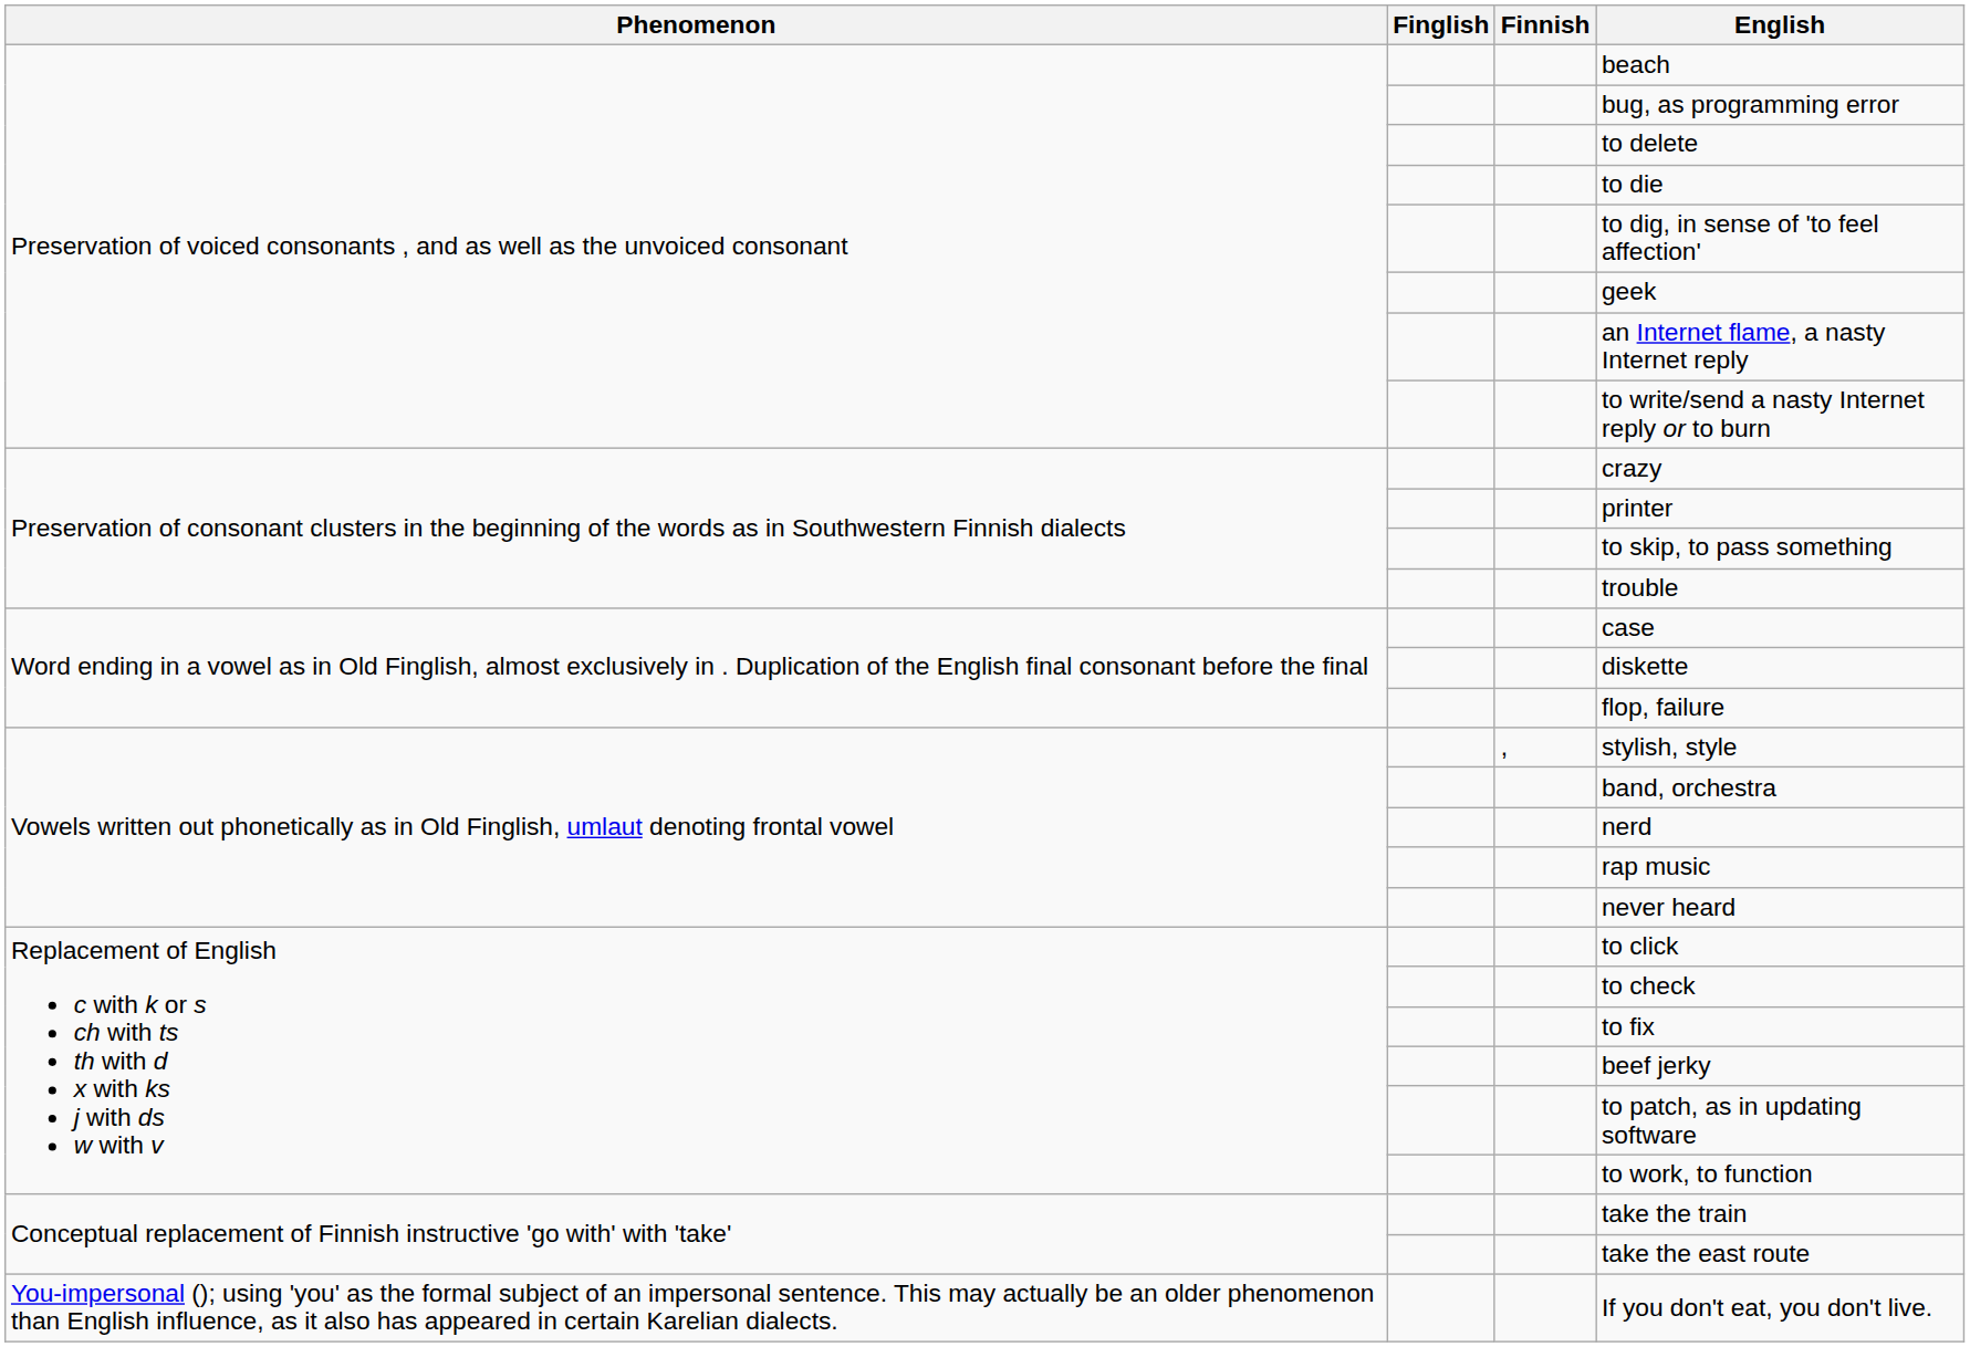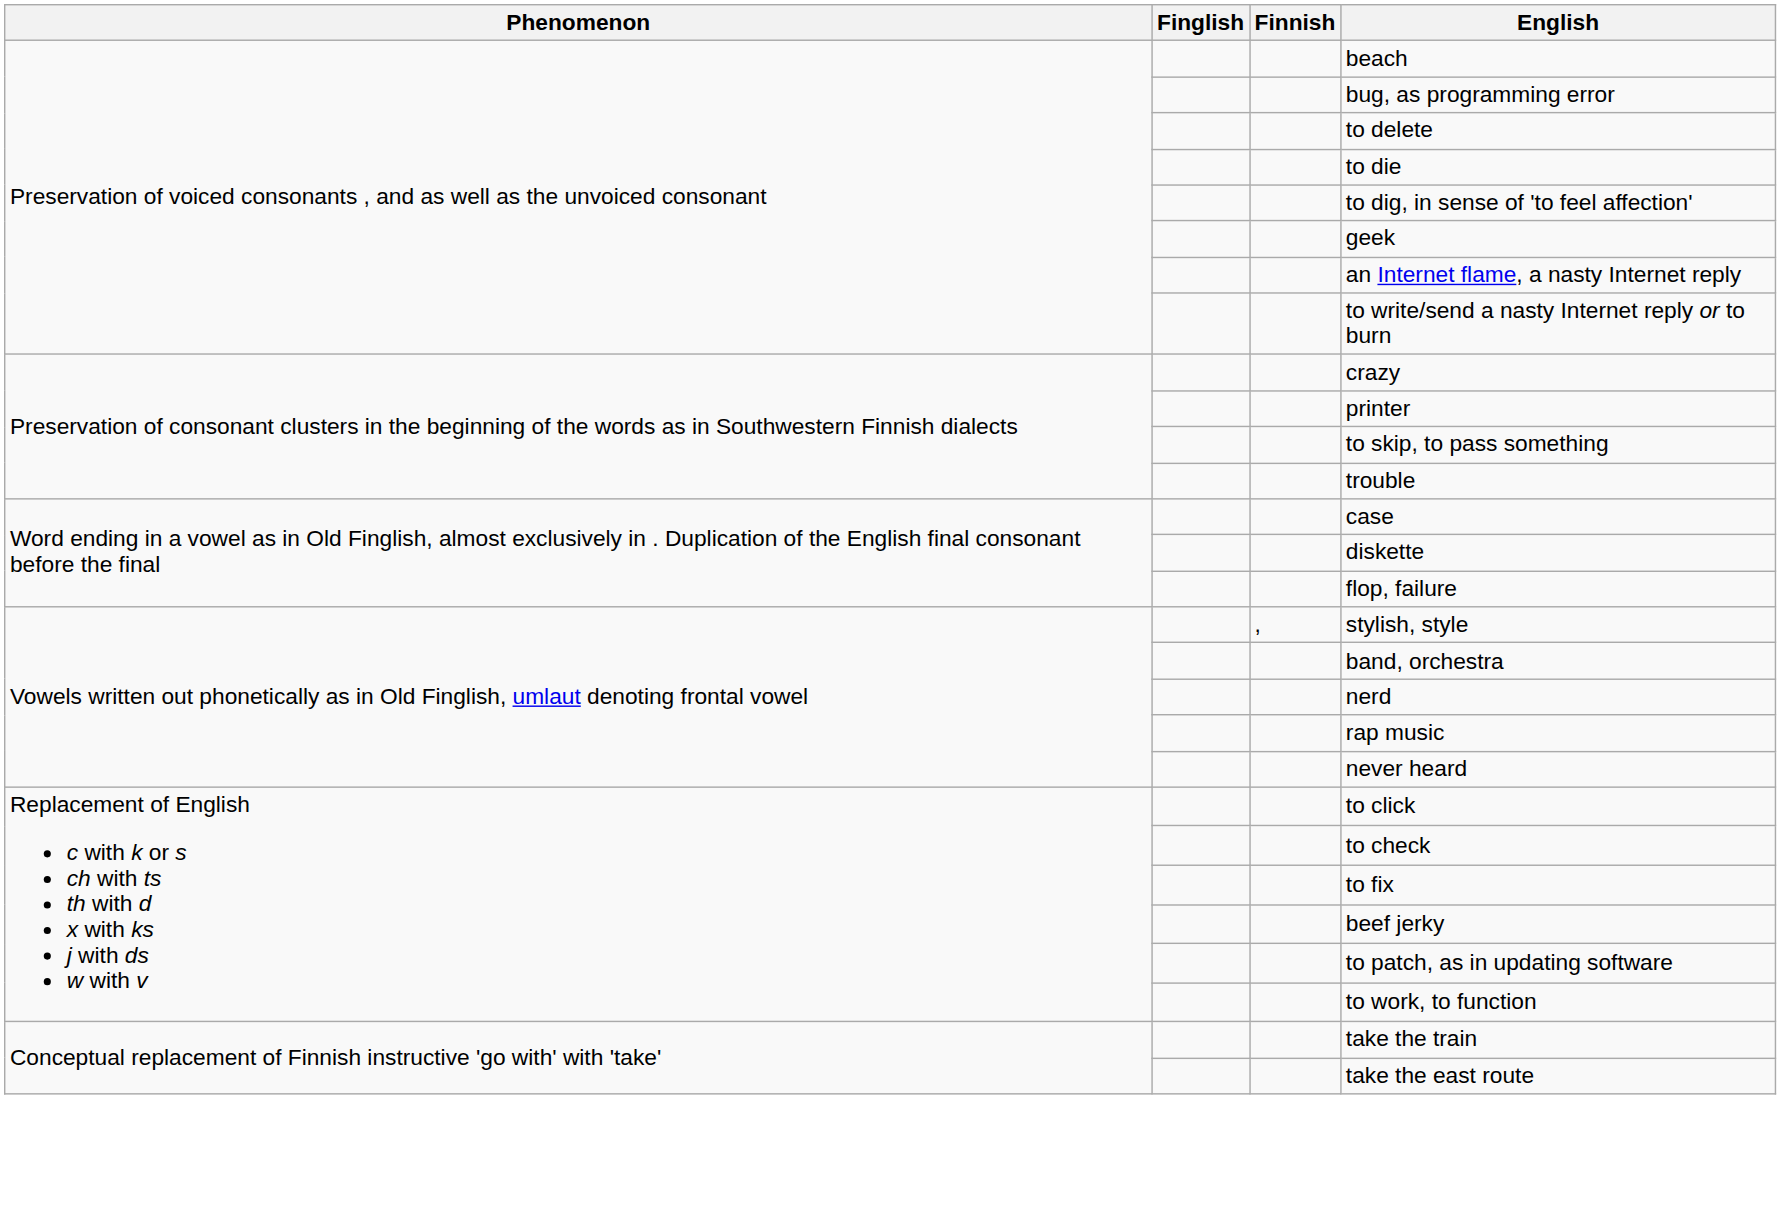 <table class="wikitable">
 <tr>
 <th>Phenomenon</th>
 <th>Finglish</th>
 <th>Finnish</th>
 <th>English</th>
 </tr>
 <tr>
 <td rowspan=8>Preservation of voiced consonants ,  and  as well as the unvoiced consonant </td>
 <td></td>
 <td></td>
 <td>beach</td>
 </tr>
 <tr>
 <td></td>
 <td></td>
 <td>bug, as programming error</td>
 </tr>
 <tr>
 <td></td>
 <td></td>
 <td>to delete</td>
 </tr>
 <tr>
 <td></td>
 <td></td>
 <td>to die</td>
 </tr>
 <tr>
 <td></td>
 <td></td>
 <td>to dig, in sense of 'to feel affection'</td>
 </tr>
 <tr>
 <td></td>
 <td></td>
 <td>geek</td>
 </tr>
 <tr>
 <td></td>
 <td></td>
 <td>an <a href='#'>Internet flame</a>, a nasty Internet reply</td>
 </tr>
 <tr>
 <td></td>
 <td></td>
 <td>to write/send a nasty Internet reply <em>or</em> to burn</td>
 </tr>
 <tr>
 <td rowspan=4>Preservation of consonant clusters in the beginning of the words as in Southwestern Finnish dialects</td>
 <td></td>
 <td></td>
 <td>crazy</td>
 </tr>
 <tr>
 <td></td>
 <td></td>
 <td>printer</td>
 </tr>
 <tr>
 <td></td>
 <td></td>
 <td>to skip, to pass something</td>
 </tr>
 <tr>
 <td></td>
 <td></td>
 <td>trouble</td>
 </tr>
 <tr>
 <td rowspan=3>Word ending in a vowel as in Old Finglish, almost exclusively in . Duplication of the English final consonant before the final </td>
 <td></td>
 <td></td>
 <td>case</td>
 </tr>
 <tr>
 <td></td>
 <td></td>
 <td>diskette</td>
 </tr>
 <tr>
 <td></td>
 <td></td>
 <td>flop, failure</td>
 </tr>
 <tr>
 <td rowspan=5>Vowels written out phonetically as in Old Finglish, <a href='#'>umlaut</a> denoting frontal vowel</td>
 <td></td>
 <td>, </td>
 <td>stylish, style</td>
 </tr>
 <tr>
 <td></td>
 <td></td>
 <td>band, orchestra</td>
 </tr>
 <tr>
 <td></td>
 <td></td>
 <td>nerd</td>
 </tr>
 <tr>
 <td></td>
 <td></td>
 <td>rap music</td>
 </tr>
 <tr>
 <td></td>
 <td></td>
 <td>never heard</td>
 </tr>
 <tr>
 <td rowspan=6>Replacement of English<br><ul><li><em>c</em> with <em>k</em> or <em>s</em></li><li><em>ch</em> with <em>ts</em></li><li><em>th</em> with <em>d</em></li><li><em>x</em> with <em>ks</em></li><li><em>j</em> with <em>ds</em></li><li><em>w</em> with <em>v</em></li></ul></td>
 <td></td>
 <td></td>
 <td>to click</td>
 </tr>
 <tr>
 <td></td>
 <td></td>
 <td>to check</td>
 </tr>
 <tr>
 <td></td>
 <td></td>
 <td>to fix</td>
 </tr>
 <tr>
 <td></td>
 <td></td>
 <td>beef jerky</td>
 </tr>
 <tr>
 <td></td>
 <td></td>
 <td>to patch, as in updating software</td>
 </tr>
 <tr>
 <td></td>
 <td></td>
 <td>to work, to function</td>
 </tr>
 <tr>
 <td rowspan=2>Conceptual replacement of Finnish instructive  'go with' with  'take'</td>
 <td></td>
 <td></td>
 <td>take the train</td>
 </tr>
 <tr>
 <td></td>
 <td></td>
 <td>take the east route</td>
 </tr>
-<tr>
-<td><a href='#'>You-impersonal</a> (); using  'you' as the formal subject of an impersonal sentence. This may actually be an older phenomenon than English influence, as it also has appeared in certain Karelian dialects.</td>
-<td></td>
-<td></td>
-<td>If you don't eat, you don't live.</td>
-</tr>
 </table>
